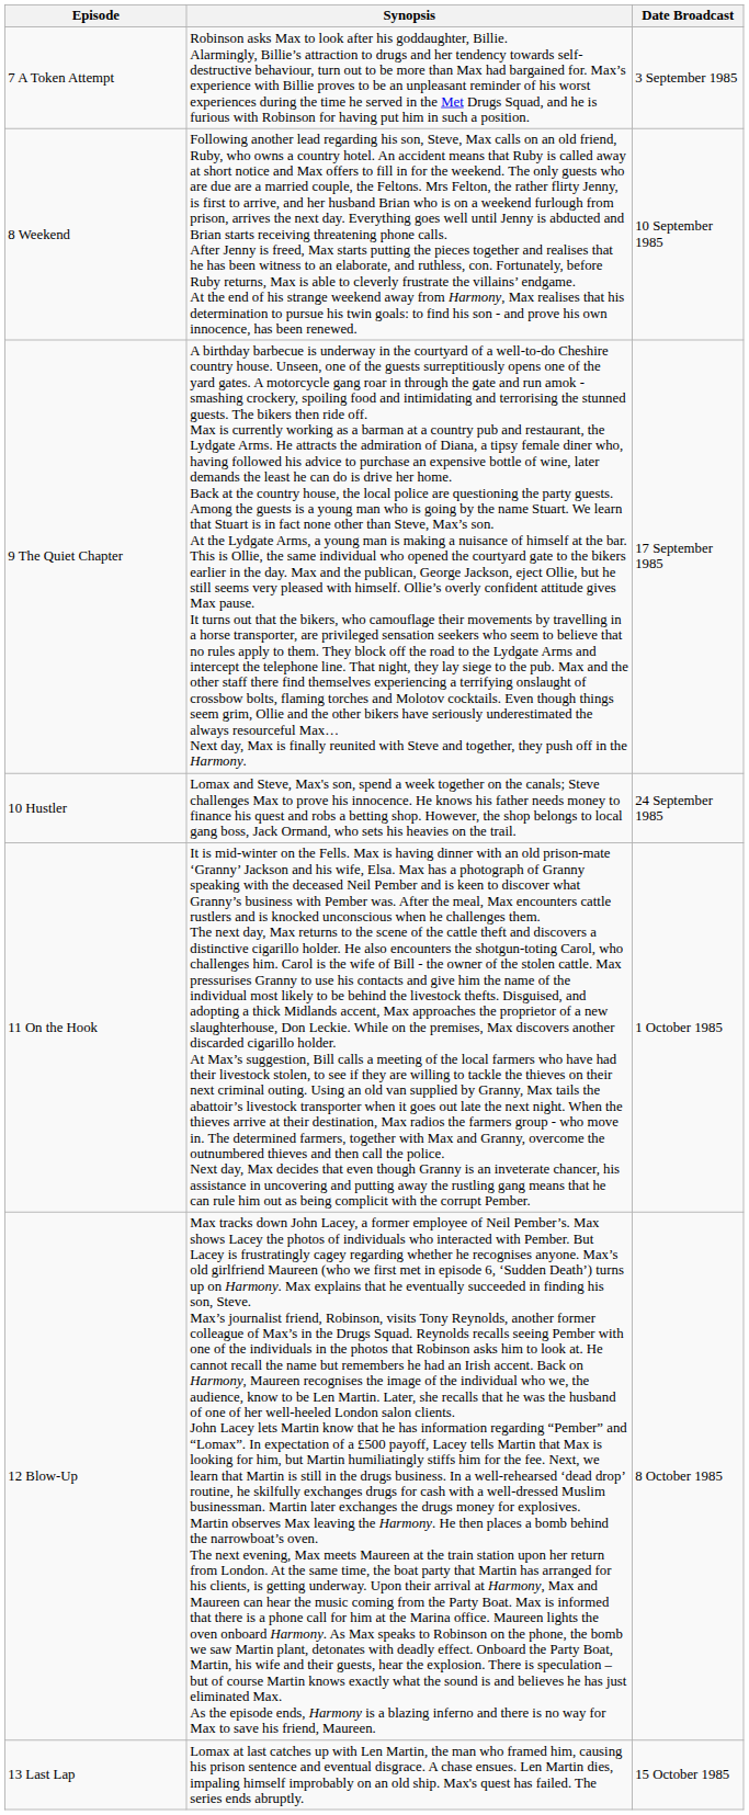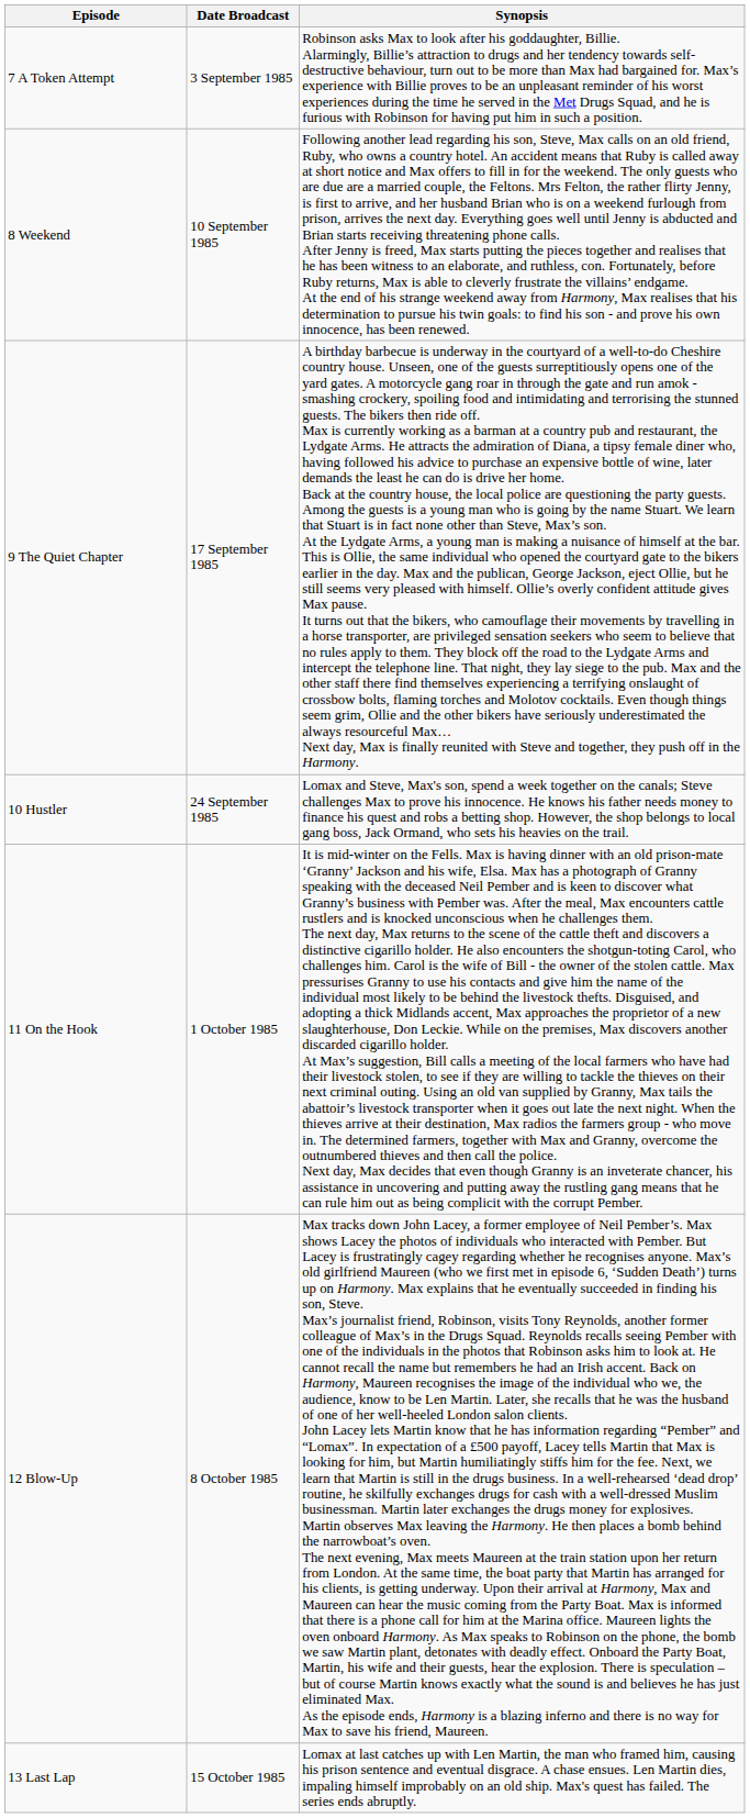 <table class="wikitable">
 <tr>
 <th scope="col" style="width: 200px;">Episode</th>
+<th scope="col" style="width: 120px;">Date Broadcast</th>
 <th scope="col" style="width: 500px;">Synopsis</th>
-<th scope="col" style="width: 120px;">Date Broadcast</th>
 </tr>
 <tr id="A Token Attempt">
 <td>7 A Token Attempt</td>
+<td>3 September 1985</td>
 <td>Robinson asks Max to look after his goddaughter, Billie.<br>Alarmingly, Billie’s attraction to drugs and her tendency towards self-destructive behaviour, turn out to be more than Max had bargained for.  Max’s experience with Billie proves to be an unpleasant reminder of his worst experiences during the time he served in the <a href='#'>Met</a> Drugs Squad, and he is furious with Robinson for having put him in such a position.</td>
-<td>3 September 1985</td>
 </tr>
 <tr id="">
 <td>8 Weekend</td>
+<td>10 September 1985</td>
 <td>Following another lead regarding his son, Steve, Max calls on an old friend, Ruby, who owns a country hotel.  An accident means that Ruby is called away at short notice and Max offers to fill in for the weekend. The only guests who are due are a married couple, the Feltons.  Mrs Felton, the rather flirty Jenny, is first to arrive, and her husband Brian who is on a weekend furlough from prison, arrives the next day. Everything goes well until Jenny is abducted and Brian starts receiving threatening phone calls. <br> After Jenny is freed, Max starts putting the pieces together and realises that he has been witness to an elaborate, and ruthless, con.  Fortunately, before Ruby returns, Max is able to cleverly frustrate the villains’ endgame. <br>At the end of his strange weekend away from <em>Harmony</em>, Max realises that his determination to pursue his twin goals: to find his son - and prove his own innocence, has been renewed.</td>
-<td>10 September 1985</td>
 </tr>
 <tr id="The Quiet Chapter">
 <td>9 The Quiet Chapter</td>
+<td>17 September 1985</td>
 <td>A birthday barbecue is underway in the courtyard of a well-to-do Cheshire country house. Unseen, one of the guests surreptitiously opens one of the yard gates.  A motorcycle gang roar in through the gate and run amok - smashing crockery, spoiling food and intimidating and terrorising the stunned guests. The bikers then ride off. <br>Max is currently working as a barman at a country pub and restaurant, the Lydgate Arms. He attracts the admiration of Diana, a tipsy female diner who, having followed his advice to purchase an expensive bottle of wine, later demands the least he can do is drive her home. <br>Back at the country house, the local police are questioning the party guests. Among the guests is a young man who is going by the name Stuart. We learn that Stuart is in fact none other than Steve, Max’s son.<br>At the Lydgate Arms, a young man is making a nuisance of himself at the bar. This is Ollie, the same individual who opened the courtyard gate to the bikers earlier in the day. Max and the publican, George Jackson, eject Ollie, but he still seems very pleased with himself. Ollie’s overly confident attitude gives Max pause.<br>It turns out that the bikers, who camouflage their movements by travelling in a horse transporter, are privileged sensation seekers who seem to believe that no rules apply to them. They block off the road to the Lydgate Arms and intercept the telephone line. That night, they lay siege to the pub. Max and the other staff there find themselves experiencing a terrifying onslaught of crossbow bolts, flaming torches and Molotov cocktails. Even though things seem grim, Ollie and the other bikers have seriously underestimated the always resourceful Max…<br>Next day, Max is finally reunited with Steve and together, they push off in the <em>Harmony</em>.</td>
-<td>17 September 1985</td>
 </tr>
 <tr id="Hustler">
 <td>10 Hustler</td>
+<td>24 September 1985</td>
 <td>Lomax and Steve, Max's son, spend a week together on the canals; Steve challenges Max to prove his innocence. He knows his father needs money to finance his quest and robs a betting shop. However, the shop belongs to local gang boss, Jack Ormand, who sets his heavies on the trail.</td>
-<td>24 September 1985</td>
 </tr>
 <tr id="On the Hook">
 <td>11 On the Hook</td>
+<td>1 October 1985</td>
 <td>It is mid-winter on the Fells. Max is having dinner with an old prison-mate ‘Granny’ Jackson and his wife, Elsa. Max has a photograph of Granny speaking with the deceased Neil Pember and is keen to discover what Granny’s business with Pember was. After the meal, Max encounters cattle rustlers and is knocked unconscious when he challenges them.<br>The next day, Max returns to the scene of the cattle theft and discovers a distinctive cigarillo holder. He also encounters the shotgun-toting Carol, who challenges him. Carol is the wife of Bill - the owner of the stolen cattle. Max pressurises Granny to use his contacts and give him the name of the individual most likely to be behind the livestock thefts. Disguised, and adopting a thick Midlands accent, Max approaches the proprietor of a new slaughterhouse, Don Leckie. While on the premises, Max discovers another discarded cigarillo holder.<br>At Max’s suggestion, Bill calls a meeting of the local farmers who have had their livestock stolen, to see if they are willing to tackle the thieves on their next criminal outing. Using an old van supplied by Granny, Max tails the abattoir’s livestock transporter when it goes out late the next night. When the thieves arrive at their destination, Max radios the farmers group - who move in. The determined farmers, together with Max and Granny, overcome the outnumbered thieves and then call the police.<br>Next day, Max decides that even though Granny is an inveterate chancer, his assistance in uncovering and putting away the rustling gang means that he can rule him out as being complicit with the corrupt Pember.</td>
-<td>1 October 1985</td>
 </tr>
 <tr id="Blow-Up">
 <td>12 Blow-Up</td>
+<td>8 October 1985</td>
 <td>Max tracks down John Lacey, a former employee of Neil Pember’s. Max shows Lacey the photos of individuals who interacted with Pember. But Lacey is frustratingly cagey regarding whether he recognises anyone. Max’s old girlfriend Maureen (who we first met in episode 6, ‘Sudden Death’) turns up on <em>Harmony</em>. Max explains that he eventually succeeded in finding his son, Steve.<br>Max’s journalist friend, Robinson, visits Tony Reynolds, another former colleague of Max’s in the Drugs Squad. Reynolds recalls seeing Pember with one of the individuals in the photos that Robinson asks him to look at. He cannot recall the name but remembers he had an Irish accent. Back on <em>Harmony</em>, Maureen recognises the image of the individual who we, the audience, know to be Len Martin. Later, she recalls that he was the husband of one of her well-heeled London salon clients.<br>John Lacey lets Martin know that he has information regarding “Pember” and “Lomax”. In expectation of a £500 payoff, Lacey tells Martin that Max is looking for him, but Martin humiliatingly stiffs him for the fee. Next, we learn that Martin is still in the drugs business. In a well-rehearsed ‘dead drop’ routine, he skilfully exchanges drugs for cash with a well-dressed Muslim businessman. Martin later exchanges the drugs money for explosives.<br>Martin observes Max leaving the <em>Harmony</em>. He then places a bomb behind the narrowboat’s oven.<br>The next evening, Max meets Maureen at the train station upon her return from London. At the same time, the boat party that Martin has arranged for his clients, is getting underway. Upon their arrival at <em>Harmony</em>, Max and Maureen can hear the music coming from the Party Boat. Max is informed that there is a phone call for him at the Marina office. Maureen lights the oven onboard <em>Harmony</em>. As Max speaks to Robinson on the phone, the bomb we saw Martin plant, detonates with deadly effect. Onboard the Party Boat, Martin, his wife and their guests, hear the explosion. There is speculation – but of course Martin knows exactly what the sound is and believes he has just eliminated Max.<br>As the episode ends, <em>Harmony</em> is a blazing inferno and there is no way for Max to save his friend, Maureen.<br></td>
-<td>8 October 1985</td>
 </tr>
 <tr id="Last Lap">
 <td>13 Last Lap</td>
+<td>15 October 1985</td>
 <td>Lomax at last catches up with Len Martin, the man who framed him, causing his prison sentence and eventual disgrace. A chase ensues. Len Martin dies, impaling himself improbably on an old ship. Max's quest has failed. The series ends abruptly.</td>
-<td>15 October 1985</td>
 </tr>
 </table>
